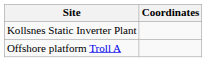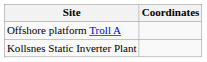 <table class="wikitable sortable">
 <tr>
 <th>Site</th>
 <th>Coordinates</th>
 </tr>
 <tr>
+<td>Offshore platform <a href='#'>Troll A</a></td>
+<td></td>
+</tr>
+<tr>
 <td>Kollsnes Static Inverter Plant</td>
 <td></td>
 </tr>
-<tr>
-<td>Offshore platform <a href='#'>Troll A</a></td>
-<td></td>
-</tr>
 </table>
